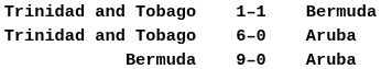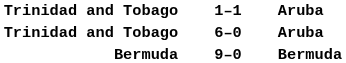 <table width=100% cellspacing=1 style=font-size:90%>
 <tr>
 <th width=120></th>
 <th width=250></th>
 <th width=70></th>
 <th width=250></th>
 <th></th>
 </tr>
 <tr>
 <td align=right></td>
 <td align=right><strong>Trinidad and Tobago</strong></td>
 <td align=center><strong>1–1</strong></td>
-<td><strong>Bermuda</strong></td>
+<td><strong>Aruba</strong></td>
 </tr>
 <tr>
 <td align=right></td>
 <td align=right><strong>Trinidad and Tobago</strong></td>
 <td align=center><strong>6–0</strong></td>
 <td><strong>Aruba</strong></td>
 </tr>
 <tr>
 <td align=right></td>
 <td align=right><strong>Bermuda</strong></td>
 <td align=center><strong>9–0</strong></td>
-<td><strong>Aruba</strong></td>
+<td><strong>Bermuda</strong></td>
 </tr>
 <tr>
 </tr>
 </table>
